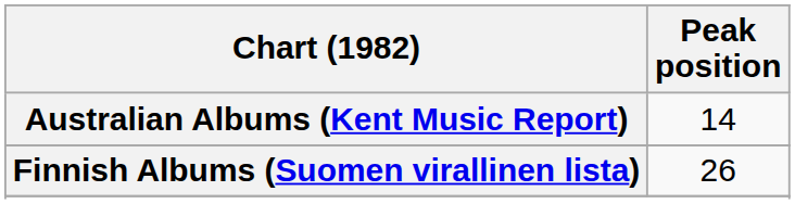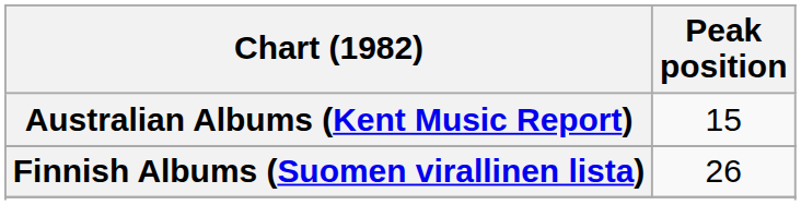 <table class="wikitable sortable plainrowheaders" style="text-align:center">
 <tr>
 <th scope="col">Chart (1982)</th>
 <th scope="col">Peak<br>position</th>
 </tr>
 <tr>
 <th scope="row">Australian Albums (<a href='#'>Kent Music Report</a>)</th>
-<td>14</td>
+<td>15</td>
 </tr>
 <tr>
 </tr>
 <tr>
 </tr>
 <tr>
 <th scope="row">Finnish Albums (<a href='#'>Suomen virallinen lista</a>)</th>
 <td>26</td>
 </tr>
 <tr>
 </tr>
 <tr>
 </tr>
 <tr>
 </tr>
 <tr>
 </tr>
 <tr>
 </tr>
 <tr>
 </tr>
 </table>
